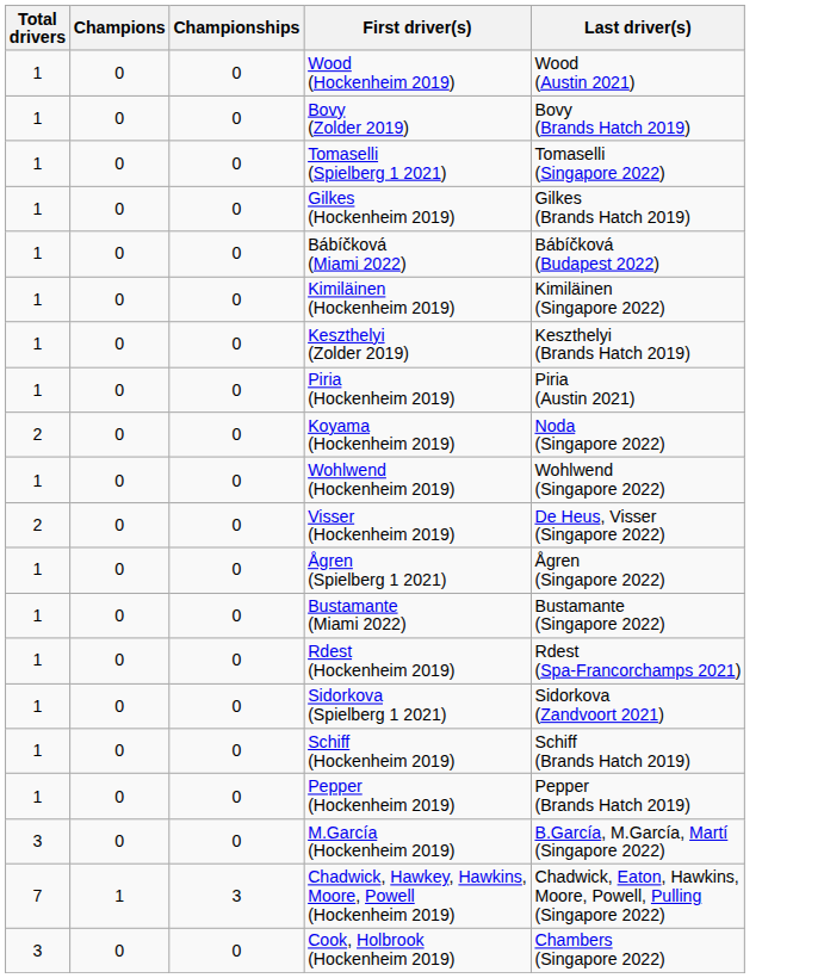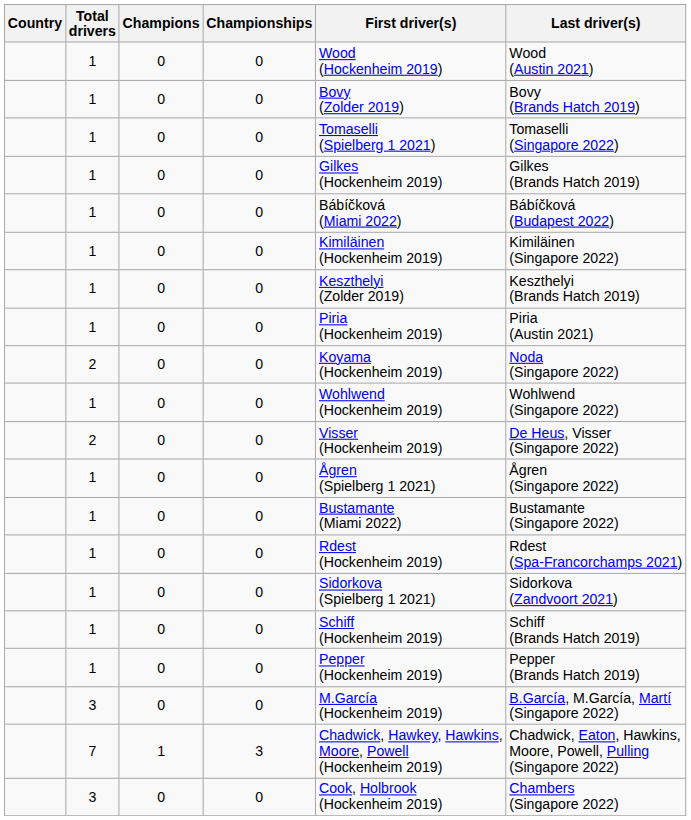 <table class="wikitable sortable" style="font-size: 85%; text-align:center">
 <tr>
+<th>Country</th>
 <th>Total<br>drivers</th>
 <th>Champions</th>
 <th>Championships</th>
 <th>First driver(s)</th>
 <th>Last driver(s)</th>
 </tr>
 <tr>
+<td align="left"></td>
 <td>1</td>
 <td>0</td>
 <td>0</td>
 <td align="left"><a href='#'>Wood</a><br>(<a href='#'>Hockenheim 2019</a>)</td>
 <td align="left">Wood<br>(<a href='#'>Austin 2021</a>)</td>
 </tr>
 <tr>
+<td align="left"></td>
 <td>1</td>
 <td>0</td>
 <td>0</td>
 <td align="left"><a href='#'>Bovy</a><br>(<a href='#'>Zolder 2019</a>)</td>
 <td align="left">Bovy<br>(<a href='#'>Brands Hatch 2019</a>)</td>
 </tr>
 <tr>
+<td align="left"></td>
 <td>1</td>
 <td>0</td>
 <td>0</td>
 <td align="left"><a href='#'>Tomaselli</a><br>(<a href='#'>Spielberg 1 2021</a>)</td>
 <td align="left">Tomaselli<br>(<a href='#'>Singapore 2022</a>)</td>
 </tr>
 <tr>
+<td align="left"></td>
 <td>1</td>
 <td>0</td>
 <td>0</td>
 <td align="left"><a href='#'>Gilkes</a><br>(Hockenheim 2019)</td>
 <td align="left">Gilkes<br>(Brands Hatch 2019)</td>
 </tr>
 <tr>
+<td align="left"></td>
 <td>1</td>
 <td>0</td>
 <td>0</td>
 <td align="left">Bábíčková<br>(<a href='#'>Miami 2022</a>)</td>
 <td align="left">Bábíčková<br>(<a href='#'>Budapest 2022</a>)</td>
 </tr>
 <tr>
+<td align="left"></td>
 <td>1</td>
 <td>0</td>
 <td>0</td>
 <td align="left"><a href='#'>Kimiläinen</a><br>(Hockenheim 2019)</td>
 <td align="left">Kimiläinen<br>(Singapore 2022)</td>
 </tr>
 <tr>
+<td align="left"></td>
 <td>1</td>
 <td>0</td>
 <td>0</td>
 <td align="left"><a href='#'>Keszthelyi</a><br>(Zolder 2019)</td>
 <td align="left">Keszthelyi<br>(Brands Hatch 2019)</td>
 </tr>
 <tr>
+<td align="left"></td>
 <td>1</td>
 <td>0</td>
 <td>0</td>
 <td align="left"><a href='#'>Piria</a><br>(Hockenheim 2019)</td>
 <td align="left">Piria<br>(Austin 2021)</td>
 </tr>
 <tr>
+<td align="left"></td>
 <td>2</td>
 <td>0</td>
 <td>0</td>
 <td align="left"><a href='#'>Koyama</a><br>(Hockenheim 2019)</td>
 <td align="left"><a href='#'>Noda</a><br>(Singapore 2022)</td>
 </tr>
 <tr>
+<td align="left"></td>
 <td>1</td>
 <td>0</td>
 <td>0</td>
 <td align="left"><a href='#'>Wohlwend</a><br>(Hockenheim 2019)</td>
 <td align="left">Wohlwend<br>(Singapore 2022)</td>
 </tr>
 <tr>
+<td align="left"></td>
 <td>2</td>
 <td>0</td>
 <td>0</td>
 <td align="left"><a href='#'>Visser</a><br>(Hockenheim 2019)</td>
 <td align="left"><a href='#'>De Heus</a>, Visser<br>(Singapore 2022)</td>
 </tr>
 <tr>
+<td align="left"></td>
 <td>1</td>
 <td>0</td>
 <td>0</td>
 <td align="left"><a href='#'>Ågren</a><br>(Spielberg 1 2021)</td>
 <td align="left">Ågren<br>(Singapore 2022)</td>
 </tr>
 <tr>
+<td align="left"></td>
 <td>1</td>
 <td>0</td>
 <td>0</td>
 <td align="left"><a href='#'>Bustamante</a><br>(Miami 2022)</td>
 <td align="left">Bustamante<br>(Singapore 2022)</td>
 </tr>
 <tr>
+<td align="left"></td>
 <td>1</td>
 <td>0</td>
 <td>0</td>
 <td align="left"><a href='#'>Rdest</a><br>(Hockenheim 2019)</td>
 <td align="left">Rdest<br>(<a href='#'>Spa-Francorchamps 2021</a>)</td>
 </tr>
 <tr>
+<td align="left"></td>
 <td>1</td>
 <td>0</td>
 <td>0</td>
 <td align="left"><a href='#'>Sidorkova</a><br>(Spielberg 1 2021)</td>
 <td align="left">Sidorkova<br>(<a href='#'>Zandvoort 2021</a>)</td>
 </tr>
 <tr>
+<td align="left"></td>
 <td>1</td>
 <td>0</td>
 <td>0</td>
 <td align="left"><a href='#'>Schiff</a><br>(Hockenheim 2019)</td>
 <td align="left">Schiff<br>(Brands Hatch 2019)</td>
 </tr>
 <tr>
+<td align="left"></td>
 <td>1</td>
 <td>0</td>
 <td>0</td>
 <td align="left"><a href='#'>Pepper</a><br>(Hockenheim 2019)</td>
 <td align="left">Pepper<br>(Brands Hatch 2019)</td>
 </tr>
 <tr>
+<td align="left"></td>
 <td>3</td>
 <td>0</td>
 <td>0</td>
 <td align="left"><a href='#'>M.García</a><br>(Hockenheim 2019)</td>
 <td align="left"><a href='#'>B.García</a>, M.García, <a href='#'>Martí</a><br>(Singapore 2022)</td>
 </tr>
 <tr>
+<td align="left"></td>
 <td>7</td>
 <td>1<br></td>
 <td>3<br></td>
 <td align="left"><a href='#'>Chadwick</a>, <a href='#'>Hawkey</a>, <a href='#'>Hawkins</a>,<br><a href='#'>Moore</a>, <a href='#'>Powell</a><br>(Hockenheim 2019)</td>
 <td align="left">Chadwick, <a href='#'>Eaton</a>, Hawkins,<br>Moore, Powell, <a href='#'>Pulling</a><br>(Singapore 2022)</td>
 </tr>
 <tr>
+<td align="left"></td>
 <td>3</td>
 <td>0</td>
 <td>0</td>
 <td align="left"><a href='#'>Cook</a>, <a href='#'>Holbrook</a><br>(Hockenheim 2019)</td>
 <td align="left"><a href='#'>Chambers</a><br>(Singapore 2022)</td>
 </tr>
 </table>
